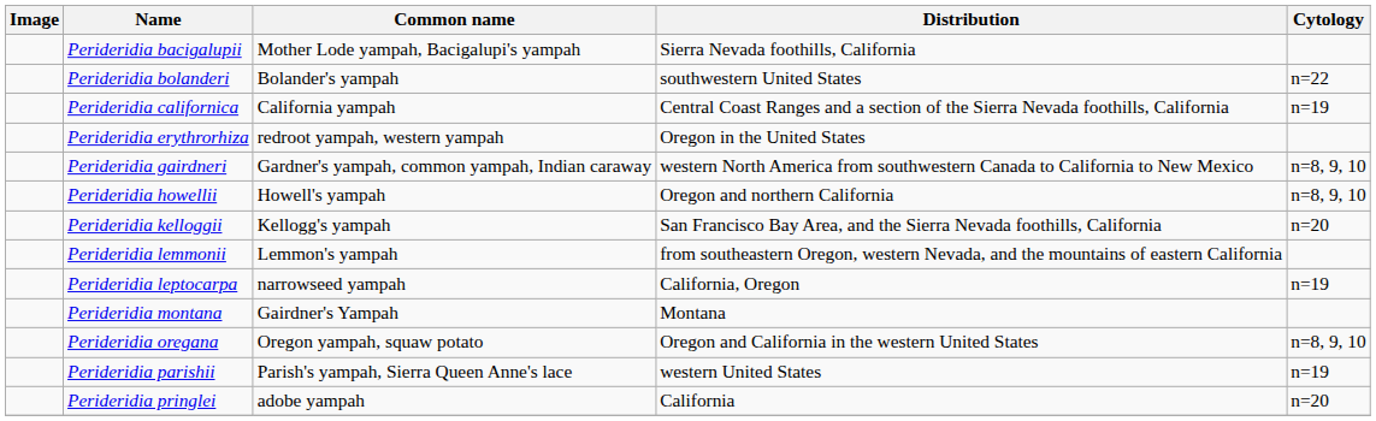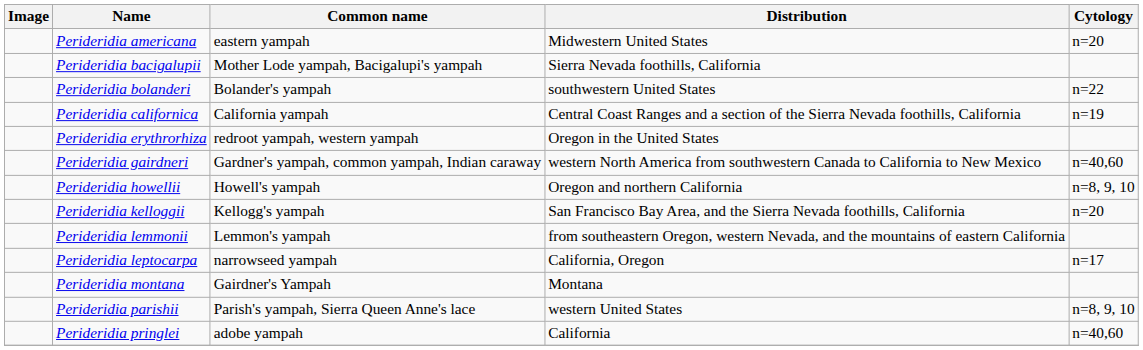 <table class="wikitable sortable">
 <tr>
 <th>Image</th>
 <th>Name</th>
 <th>Common name</th>
 <th>Distribution</th>
 <th>Cytology</th>
+</tr>
+<tr>
+<td></td>
+<td><em><a href='#'>Perideridia americana</a></em></td>
+<td>eastern yampah</td>
+<td>Midwestern United States</td>
+<td>n=20</td>
 </tr>
 <tr>
 <td></td>
 <td><em><a href='#'>Perideridia bacigalupii</a></em></td>
 <td>Mother Lode yampah, Bacigalupi's yampah</td>
 <td>Sierra Nevada foothills, California</td>
 <td></td>
 </tr>
 <tr>
 <td></td>
 <td><em><a href='#'>Perideridia bolanderi</a></em></td>
 <td>Bolander's yampah</td>
 <td>southwestern United States</td>
 <td>n=22</td>
 </tr>
 <tr>
 <td></td>
 <td><em><a href='#'>Perideridia californica</a></em></td>
 <td>California yampah</td>
 <td>Central Coast Ranges and a section of the Sierra Nevada foothills, California</td>
 <td>n=19</td>
 </tr>
 <tr>
 <td></td>
 <td><em><a href='#'>Perideridia erythrorhiza</a></em></td>
 <td>redroot yampah, western yampah</td>
 <td>Oregon in the United States</td>
 <td></td>
 </tr>
 <tr>
 <td></td>
 <td><em><a href='#'>Perideridia gairdneri</a></em></td>
 <td>Gardner's yampah, common yampah, Indian caraway</td>
 <td>western North America from southwestern Canada to California to New Mexico</td>
-<td>n=8, 9, 10</td>
+<td>n=40,60</td>
 </tr>
 <tr>
 <td></td>
 <td><em><a href='#'>Perideridia howellii</a></em></td>
 <td>Howell's yampah</td>
 <td>Oregon and northern California</td>
 <td>n=8, 9, 10</td>
 </tr>
 <tr>
 <td></td>
 <td><em><a href='#'>Perideridia kelloggii</a></em></td>
 <td>Kellogg's yampah</td>
 <td>San Francisco Bay Area, and the Sierra Nevada foothills, California</td>
 <td>n=20</td>
 </tr>
 <tr>
 <td></td>
 <td><em><a href='#'>Perideridia lemmonii</a></em></td>
 <td>Lemmon's yampah</td>
 <td>from southeastern Oregon, western Nevada, and the mountains of eastern California</td>
 <td></td>
 </tr>
 <tr>
 <td></td>
 <td><em><a href='#'>Perideridia leptocarpa</a></em></td>
 <td>narrowseed yampah</td>
 <td>California, Oregon</td>
-<td>n=19</td>
+<td>n=17</td>
 </tr>
 <tr>
 <td></td>
 <td><em><a href='#'>Perideridia montana</a></em></td>
 <td>Gairdner's Yampah</td>
 <td>Montana</td>
 <td></td>
 </tr>
 <tr>
 <td></td>
-<td><em><a href='#'>Perideridia oregana</a></em></td>
-<td>Oregon yampah, squaw potato</td>
-<td>Oregon and California in the western United States</td>
-<td>n=8, 9, 10</td>
-</tr>
-<tr>
-<td></td>
 <td><em><a href='#'>Perideridia parishii</a></em></td>
 <td>Parish's yampah, Sierra Queen Anne's lace</td>
 <td>western United States</td>
-<td>n=19</td>
+<td>n=8, 9, 10</td>
 </tr>
 <tr>
 <td></td>
 <td><em><a href='#'>Perideridia pringlei</a></em></td>
 <td>adobe yampah</td>
 <td>California</td>
-<td>n=20</td>
+<td>n=40,60</td>
 </tr>
 <tr>
 </tr>
 </table>
